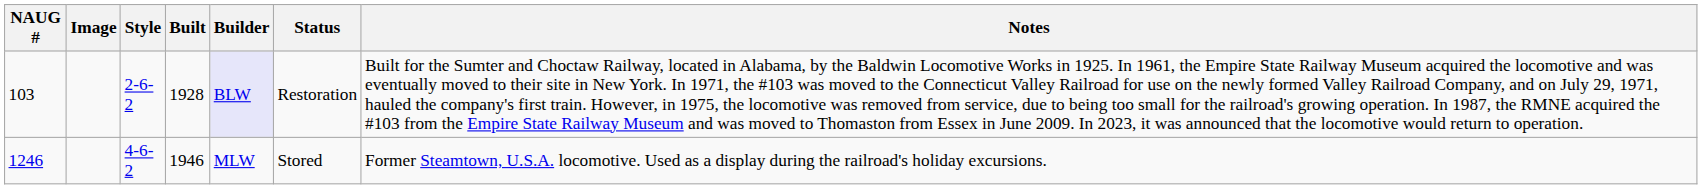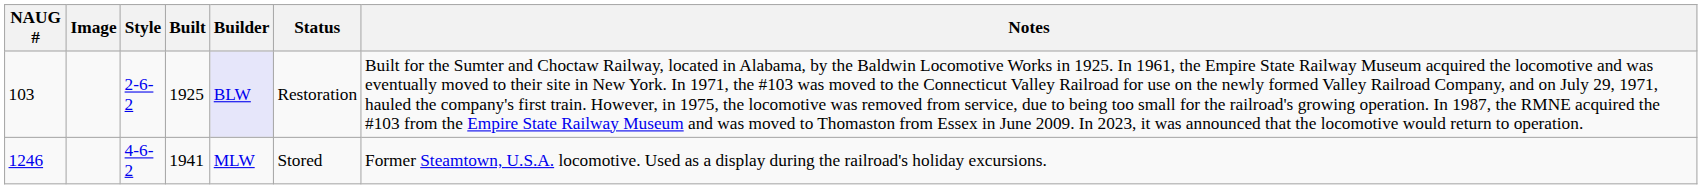 <table class="wikitable">
 <tr>
 <th>NAUG #</th>
 <th>Image</th>
 <th>Style</th>
 <th>Built</th>
 <th>Builder</th>
 <th>Status</th>
 <th>Notes</th>
 </tr>
 <tr>
 <td>103</td>
 <td></td>
 <td><a href='#'>2-6-2</a></td>
-<td>1928</td>
+<td>1925</td>
 <td style="background: lavender;"><a href='#'>BLW</a></td>
 <td>Restoration</td>
 <td>Built for the Sumter and Choctaw Railway, located in Alabama, by the Baldwin Locomotive Works in 1925. In 1961, the Empire State Railway Museum acquired the locomotive and was eventually moved to their site in New York. In 1971, the #103 was moved to the Connecticut Valley Railroad for use on the newly formed Valley Railroad Company, and on July 29, 1971, hauled the company's first train. However, in 1975, the locomotive was removed from service, due to being too small for the railroad's growing operation. In 1987, the RMNE acquired the #103 from the <a href='#'>Empire State Railway Museum</a> and was moved to Thomaston from Essex in June 2009. In 2023, it was announced that the locomotive would return to operation.</td>
 </tr>
 <tr>
 <td><a href='#'>1246</a></td>
 <td></td>
 <td><a href='#'>4-6-2</a></td>
-<td>1946</td>
+<td>1941</td>
 <td><a href='#'>MLW</a></td>
 <td>Stored</td>
 <td>Former <a href='#'>Steamtown, U.S.A.</a> locomotive. Used as a display during the railroad's holiday excursions.</td>
 </tr>
 </table>
